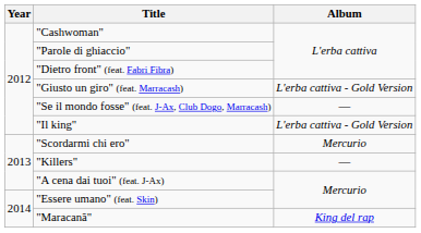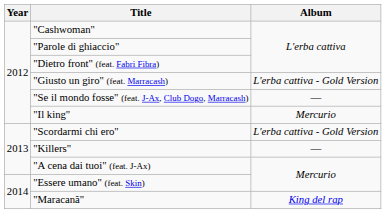 <table class="wikitable" style="text-align:center">
 <tr>
 <th>Year</th>
 <th>Title</th>
 <th>Album</th>
 </tr>
 <tr>
 <td rowspan="6">2012</td>
 <td align="left">"Cashwoman"</td>
 <td rowspan="3"><em>L'erba cattiva</em></td>
 </tr>
 <tr>
 <td align="left">"Parole di ghiaccio"</td>
 </tr>
 <tr>
 <td align="left">"Dietro front" <small>(feat. <a href='#'>Fabri Fibra</a>)</small></td>
 </tr>
 <tr>
 <td align="left">"Giusto un giro" <small>(feat. <a href='#'>Marracash</a>)</small></td>
 <td><em>L'erba cattiva - Gold Version</em></td>
 </tr>
 <tr>
 <td align="left">"Se il mondo fosse" <small>(feat. <a href='#'>J-Ax</a>, <a href='#'>Club Dogo</a>, <a href='#'>Marracash</a>)</small></td>
 <td>—</td>
 </tr>
 <tr>
 <td align="left">"Il king"</td>
-<td><em>L'erba cattiva - Gold Version</em></td>
+<td><em>Mercurio</em></td>
 </tr>
 <tr>
 <td rowspan="3">2013</td>
 <td align="left">"Scordarmi chi ero"</td>
-<td><em>Mercurio</em></td>
+<td><em>L'erba cattiva - Gold Version</em></td>
 </tr>
 <tr>
 <td align="left">"Killers"</td>
 <td>—</td>
 </tr>
 <tr>
 <td align="left">"A cena dai tuoi" <small>(feat. J-Ax)</small></td>
 <td rowspan="2"><em>Mercurio</em></td>
 </tr>
 <tr>
 <td rowspan="2">2014</td>
 <td align="left">"Essere umano" <small>(feat. <a href='#'>Skin</a>)</small></td>
 </tr>
 <tr>
 <td align="left">"Maracanã"</td>
 <td><em><a href='#'>King del rap</a></em></td>
 </tr>
 </table>
